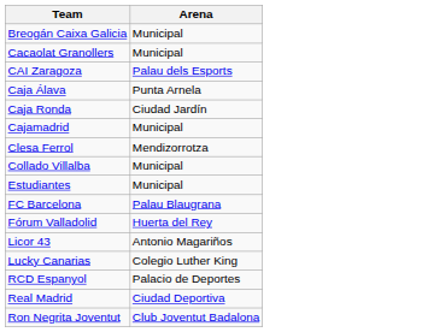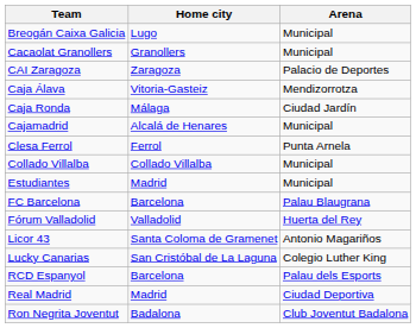 <table class="wikitable sortable">
 <tr>
 <th>Team</th>
+<th>Home city</th>
 <th>Arena</th>
 </tr>
 <tr>
 <td><a href='#'>Breogán Caixa Galicia</a></td>
+<td><a href='#'>Lugo</a></td>
 <td>Municipal</td>
 </tr>
 <tr>
 <td><a href='#'>Cacaolat Granollers</a></td>
+<td><a href='#'>Granollers</a></td>
 <td>Municipal</td>
 </tr>
 <tr>
 <td><a href='#'>CAI Zaragoza</a></td>
-<td><a href='#'>Palau dels Esports</a></td>
+<td><a href='#'>Zaragoza</a></td>
+<td>Palacio de Deportes</td>
 </tr>
 <tr>
 <td><a href='#'>Caja Álava</a></td>
-<td>Punta Arnela</td>
+<td><a href='#'>Vitoria-Gasteiz</a></td>
+<td>Mendizorrotza</td>
 </tr>
 <tr>
 <td><a href='#'>Caja Ronda</a></td>
+<td><a href='#'>Málaga</a></td>
 <td>Ciudad Jardín</td>
 </tr>
 <tr>
 <td><a href='#'>Cajamadrid</a></td>
+<td><a href='#'>Alcalá de Henares</a></td>
 <td>Municipal</td>
 </tr>
 <tr>
 <td><a href='#'>Clesa Ferrol</a></td>
-<td>Mendizorrotza</td>
+<td><a href='#'>Ferrol</a></td>
+<td>Punta Arnela</td>
 </tr>
 <tr>
+<td><a href='#'>Collado Villalba</a></td>
 <td><a href='#'>Collado Villalba</a></td>
 <td>Municipal</td>
 </tr>
 <tr>
 <td><a href='#'>Estudiantes</a></td>
+<td><a href='#'>Madrid</a></td>
 <td>Municipal</td>
 </tr>
 <tr>
 <td><a href='#'>FC Barcelona</a></td>
+<td><a href='#'>Barcelona</a></td>
 <td><a href='#'>Palau Blaugrana</a></td>
 </tr>
 <tr>
 <td><a href='#'>Fórum Valladolid</a></td>
+<td><a href='#'>Valladolid</a></td>
 <td><a href='#'>Huerta del Rey</a></td>
 </tr>
 <tr>
 <td><a href='#'>Licor 43</a></td>
+<td><a href='#'>Santa Coloma de Gramenet</a></td>
 <td>Antonio Magariños</td>
 </tr>
 <tr>
 <td><a href='#'>Lucky Canarias</a></td>
+<td><a href='#'>San Cristóbal de La Laguna</a></td>
 <td>Colegio Luther King</td>
 </tr>
 <tr>
 <td><a href='#'>RCD Espanyol</a></td>
-<td>Palacio de Deportes</td>
+<td><a href='#'>Barcelona</a></td>
+<td><a href='#'>Palau dels Esports</a></td>
 </tr>
 <tr>
 <td><a href='#'>Real Madrid</a></td>
+<td><a href='#'>Madrid</a></td>
 <td><a href='#'>Ciudad Deportiva</a></td>
 </tr>
 <tr>
 <td><a href='#'>Ron Negrita Joventut</a></td>
+<td><a href='#'>Badalona</a></td>
 <td><a href='#'>Club Joventut Badalona</a></td>
 </tr>
 </table>
